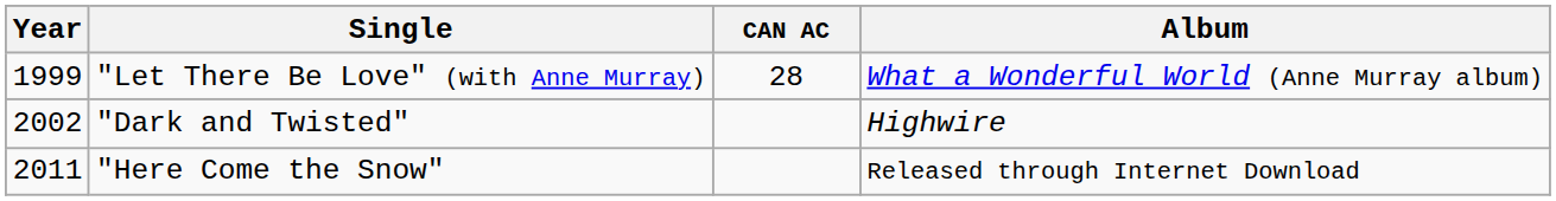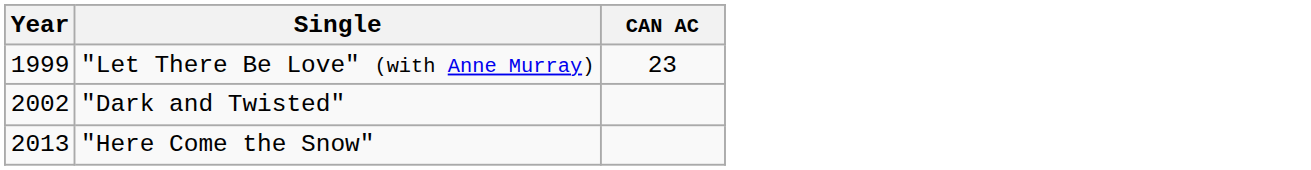 <table class="wikitable">
 <tr>
 <th>Year</th>
 <th>Single</th>
 <th style="width:60px;"><small>CAN AC</small></th>
-<th>Album</th>
 </tr>
 <tr>
 <td>1999</td>
 <td>"Let There Be Love" <small>(with <a href='#'>Anne Murray</a>)</small></td>
-<td style="text-align:center;">28</td>
-<td><em><a href='#'>What a Wonderful World</a></em> <small>(Anne Murray album)</small></td>
+<td style="text-align:center;">23</td>
 </tr>
 <tr>
 <td>2002</td>
 <td>"Dark and Twisted"</td>
 <td style="text-align:center;"></td>
-<td><em>Highwire</em></td>
 </tr>
 <tr>
-<td>2011</td>
+<td>2013</td>
 <td>"Here Come the Snow"</td>
 <td style="text-align:center;"></td>
-<td><small>Released through Internet Download</small></td>
 </tr>
 </table>
